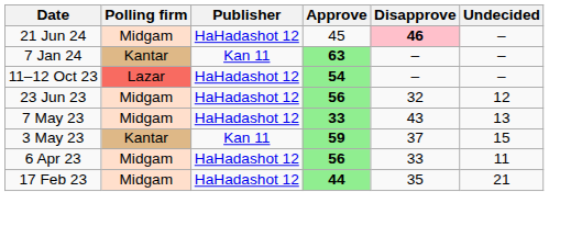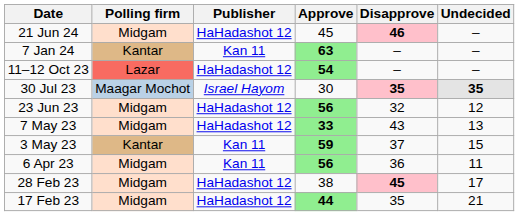 <table class="wikitable sortable" style="text-align:center; font-size:90%; line-height:13px">
 <tr>
 <th>Date</th>
 <th>Polling firm</th>
 <th>Publisher</th>
 <th>Approve</th>
 <th>Disapprove</th>
 <th>Undecided</th>
 </tr>
 <tr>
 <td data-sort-value=2024-06-21>21 Jun 24</td>
 <td style=background:#FFDFCC>Midgam</td>
 <td><a href='#'>HaHadashot 12</a></td>
 <td>45</td>
 <td style=background:pink><strong>46</strong></td>
 <td>–</td>
 </tr>
 <tr>
 <td data-sort-value=2024-01-07>7 Jan 24</td>
 <td style=background:burlywood>Kantar</td>
 <td><a href='#'>Kan 11</a></td>
 <td style=background:lightgreen><strong>63</strong></td>
 <td>–</td>
 <td>–</td>
 </tr>
 <tr>
 <td data-sort-value=2023-10-12>11–12 Oct 23</td>
 <td style=background:#F86B61>Lazar</td>
 <td><a href='#'>HaHadashot 12</a></td>
 <td style=background:lightgreen><strong>54</strong></td>
 <td>–</td>
 <td>–</td>
 </tr>
 <tr>
+<td data-sort-value=2023-07-30>30 Jul 23</td>
+<td style=background:#BAD1E6>Maagar Mochot</td>
+<td><em><a href='#'>Israel Hayom</a></em></td>
+<td>30</td>
+<td style=background:pink><strong>35</strong></td>
+<td style=background:#E4E4E4><strong>35</strong>	</td>
+</tr>
+<tr>
 <td data-sort-value=2023-06-23>23 Jun 23</td>
 <td style=background:#FFDFCC>Midgam</td>
 <td><a href='#'>HaHadashot 12</a></td>
 <td style=background:lightgreen><strong>56</strong></td>
 <td>32</td>
 <td>12</td>
 </tr>
 <tr>
 <td data-sort-value=2023-05-07>7 May 23</td>
 <td style=background:#FFDFCC>Midgam</td>
 <td><a href='#'>HaHadashot 12</a></td>
 <td style=background:lightgreen><strong>33</strong></td>
 <td>43</td>
 <td>13</td>
 </tr>
 <tr>
 <td data-sort-value=2023-05-03>3 May 23</td>
 <td style=background:burlywood>Kantar</td>
 <td><a href='#'>Kan 11</a></td>
 <td style=background:lightgreen><strong>59</strong></td>
 <td>37</td>
 <td>15</td>
 </tr>
 <tr>
 <td data-sort-value=2023-04-06>6 Apr 23</td>
 <td style=background:#FFDFCC>Midgam</td>
+<td><a href='#'>Kan 11</a></td>
+<td style=background:lightgreen><strong>56</strong></td>
+<td>36</td>
+<td>11</td>
+</tr>
+<tr>
+<td data-sort-value=2023-02-28>28 Feb 23</td>
+<td style=background:#FFDFCC>Midgam</td>
 <td><a href='#'>HaHadashot 12</a></td>
-<td style=background:lightgreen><strong>56</strong></td>
-<td>33</td>
-<td>11</td>
+<td>38</td>
+<td style=background:pink><strong>45</strong></td>
+<td>17</td>
 </tr>
 <tr>
 <td data-sort-value=2023-02-17>17 Feb 23</td>
 <td style=background:#FFDFCC>Midgam</td>
 <td><a href='#'>HaHadashot 12</a></td>
 <td style=background:lightgreen><strong>44</strong></td>
 <td>35</td>
 <td>21</td>
 </tr>
 </table>
